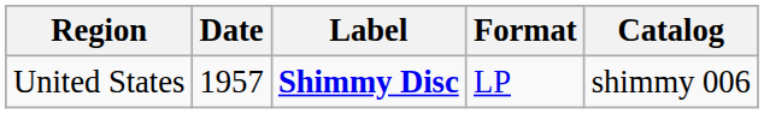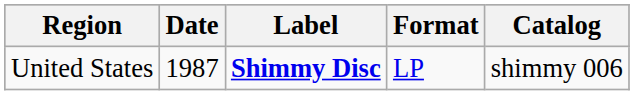 <table class="wikitable">
 <tr>
 <th>Region</th>
 <th>Date</th>
 <th>Label</th>
 <th>Format</th>
 <th>Catalog</th>
 </tr>
 <tr>
 <td>United States</td>
-<td>1957</td>
+<td>1987</td>
 <td><strong><a href='#'>Shimmy Disc</a></strong></td>
 <td><a href='#'>LP</a></td>
 <td>shimmy 006</td>
 </tr>
 </table>
